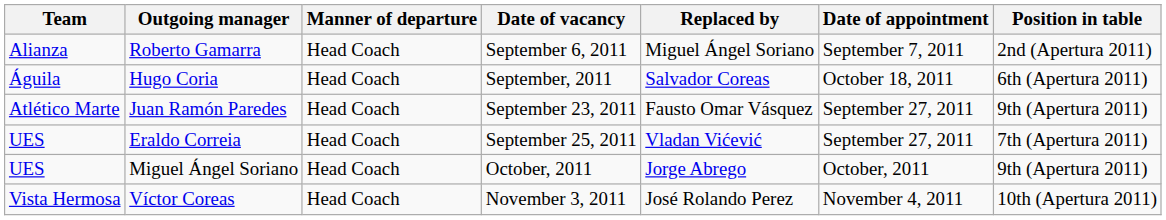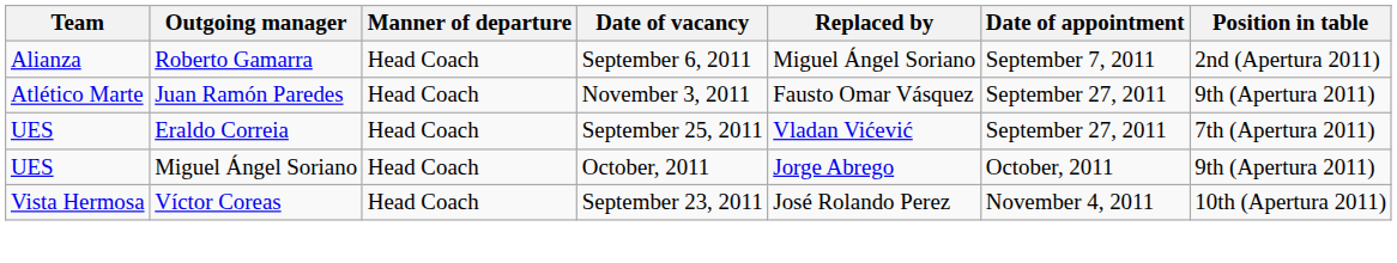 <table class="wikitable">
 <tr>
 <th>Team</th>
 <th>Outgoing manager</th>
 <th>Manner of departure</th>
 <th>Date of vacancy</th>
 <th>Replaced by</th>
 <th>Date of appointment</th>
 <th>Position in table</th>
 </tr>
 <tr>
 <td><a href='#'>Alianza</a></td>
 <td> <a href='#'>Roberto Gamarra</a></td>
 <td>Head Coach</td>
 <td>September 6, 2011</td>
 <td> Miguel Ángel Soriano</td>
 <td>September 7, 2011</td>
 <td>2nd (Apertura 2011)</td>
 </tr>
 <tr>
-<td><a href='#'>Águila</a></td>
-<td> <a href='#'>Hugo Coria</a></td>
-<td>Head Coach</td>
-<td>September, 2011</td>
-<td> <a href='#'>Salvador Coreas</a></td>
-<td>October 18, 2011</td>
-<td>6th (Apertura 2011)</td>
-</tr>
-<tr>
 <td><a href='#'>Atlético Marte</a></td>
 <td> <a href='#'>Juan Ramón Paredes</a></td>
 <td>Head Coach</td>
-<td>September 23, 2011</td>
+<td>November 3, 2011</td>
 <td> Fausto Omar Vásquez</td>
 <td>September 27, 2011</td>
 <td>9th (Apertura 2011)</td>
 </tr>
 <tr>
 <td><a href='#'>UES</a></td>
 <td> <a href='#'>Eraldo Correia</a></td>
 <td>Head Coach</td>
 <td>September 25, 2011</td>
 <td> <a href='#'>Vladan Vićević</a></td>
 <td>September 27, 2011</td>
 <td>7th (Apertura 2011)</td>
 </tr>
 <tr>
 <td><a href='#'>UES</a></td>
 <td> Miguel Ángel Soriano</td>
 <td>Head Coach</td>
 <td>October, 2011</td>
 <td> <a href='#'>Jorge Abrego</a></td>
 <td>October, 2011</td>
 <td>9th (Apertura 2011)</td>
 </tr>
 <tr>
 <td><a href='#'>Vista Hermosa</a></td>
 <td> <a href='#'>Víctor Coreas</a></td>
 <td>Head Coach</td>
-<td>November 3, 2011</td>
+<td>September 23, 2011</td>
 <td> José Rolando Perez</td>
 <td>November 4, 2011</td>
 <td>10th (Apertura 2011)</td>
 </tr>
 </table>
